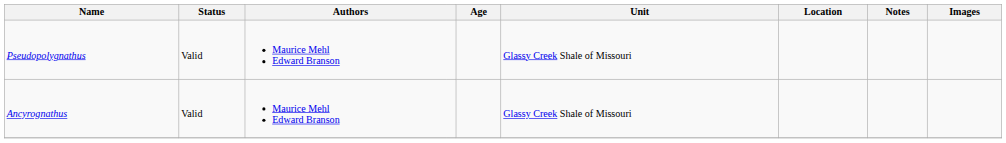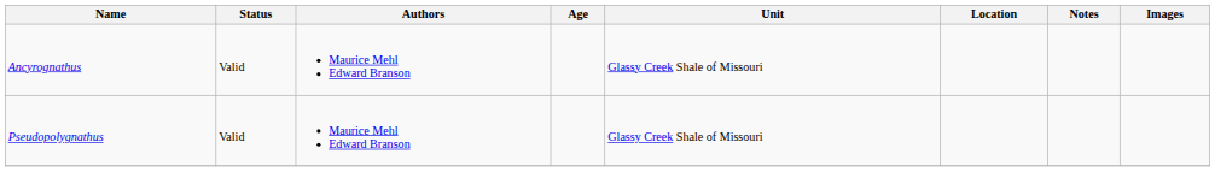 <table class="wikitable sortable" align="center" width="100%">
 <tr>
 <th>Name</th>
 <th>Status</th>
 <th colspan="2">Authors</th>
 <th>Age</th>
 <th>Unit</th>
 <th>Location</th>
 <th class="unsortable">Notes</th>
 <th class="unsortable">Images</th>
+</tr>
+<tr>
+<td><br><em><a href='#'>Ancyrognathus</a></em></td>
+<td><br>Valid</td>
+<td style="border-right:0px" valign="top"><br><ul><li><a href='#'>Maurice Mehl</a></li><li><a href='#'>Edward Branson</a></li></ul></td>
+<td style="border-left:0px" valign="top"></td>
+<td></td>
+<td><br><a href='#'>Glassy Creek</a> Shale of Missouri</td>
+<td><br></td>
+<td></td>
+<td></td>
 </tr>
 <tr>
 <td><br><em><a href='#'>Pseudopolygnathus</a></em></td>
 <td><br>Valid</td>
 <td style="border-right:0px" valign="top"><br><ul><li><a href='#'>Maurice Mehl</a></li><li><a href='#'>Edward Branson</a></li></ul></td>
 <td style="border-left:0px" valign="top"></td>
 <td></td>
 <td><br><a href='#'>Glassy Creek</a> Shale of Missouri</td>
 <td><br></td>
 <td></td>
 <td></td>
 </tr>
 <tr>
-<td><br><em><a href='#'>Ancyrognathus</a></em></td>
-<td><br>Valid</td>
-<td style="border-right:0px" valign="top"><br><ul><li><a href='#'>Maurice Mehl</a></li><li><a href='#'>Edward Branson</a></li></ul></td>
-<td style="border-left:0px" valign="top"></td>
-<td></td>
-<td><br><a href='#'>Glassy Creek</a> Shale of Missouri</td>
-<td><br></td>
-<td></td>
-<td></td>
-</tr>
-<tr>
 </tr>
 </table>
